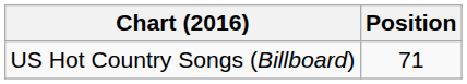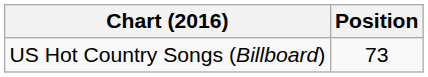 <table class="wikitable">
 <tr>
 <th>Chart (2016)</th>
 <th>Position</th>
 </tr>
 <tr>
 <td>US Hot Country Songs (<em>Billboard</em>)</td>
-<td align="center">71</td>
+<td align="center">73</td>
 </tr>
 </table>
